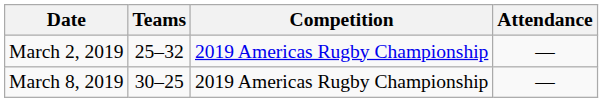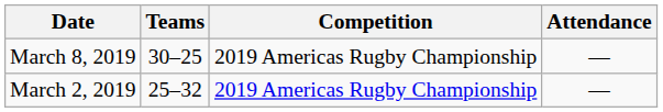 <table class="wikitable" style="text-align:center">
 <tr>
 <th>Date</th>
 <th>Teams</th>
 <th>Competition</th>
 <th>Attendance</th>
 </tr>
 <tr>
+<td>March 8, 2019</td>
+<td> 30–25 </td>
+<td>2019 Americas Rugby Championship</td>
+<td>―</td>
+</tr>
+<tr>
 <td>March 2, 2019</td>
 <td> 25–32 </td>
 <td><a href='#'>2019 Americas Rugby Championship</a></td>
 <td>―</td>
 </tr>
-<tr>
-<td>March 8, 2019</td>
-<td> 30–25 </td>
-<td>2019 Americas Rugby Championship</td>
-<td>―</td>
-</tr>
 </table>
